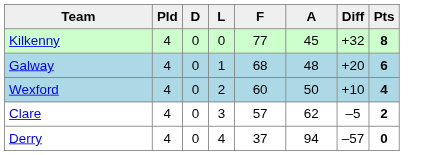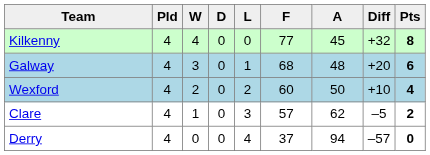 <table style=border-collapse:collapse border=1 cellspacing=0 cellpadding=5>
 <tr align=center bgcolor=#efefef>
 <th width=165>Team</th>
 <th width=20>Pld</th>
+<th width=20>W</th>
 <th width=20>D</th>
 <th width=20>L</th>
 <th width=50>F</th>
 <th width=50>A</th>
 <th width=20>Diff</th>
 <th width=20>Pts</th>
 </tr>
 <tr align=center style="background:#cfc;">
 <td style="text-align:left;"><a href='#'>Kilkenny</a></td>
+<td>4</td>
 <td>4</td>
 <td>0</td>
 <td>0</td>
 <td>77</td>
 <td>45</td>
 <td>+32</td>
 <td><strong>8</strong></td>
 </tr>
 <tr align=center style="background:#ADD8E6;">
 <td style="text-align:left;"><a href='#'>Galway</a></td>
 <td>4</td>
+<td>3</td>
 <td>0</td>
 <td>1</td>
 <td>68</td>
 <td>48</td>
 <td>+20</td>
 <td><strong>6</strong></td>
 </tr>
 <tr align=center style="background:#ADD8E6;">
 <td style="text-align:left;"><a href='#'>Wexford</a></td>
 <td>4</td>
+<td>2</td>
 <td>0</td>
 <td>2</td>
 <td>60</td>
 <td>50</td>
 <td>+10</td>
 <td><strong>4</strong></td>
 </tr>
 <tr align=center>
 <td style="text-align:left;"><a href='#'>Clare</a></td>
 <td>4</td>
+<td>1</td>
 <td>0</td>
 <td>3</td>
 <td>57</td>
 <td>62</td>
 <td>–5</td>
 <td><strong>2</strong></td>
 </tr>
 <tr align=center>
 <td style="text-align:left;"><a href='#'>Derry</a></td>
 <td>4</td>
 <td>0</td>
+<td>0</td>
 <td>4</td>
 <td>37</td>
 <td>94</td>
 <td>–57</td>
 <td><strong>0</strong></td>
 </tr>
 </table>
